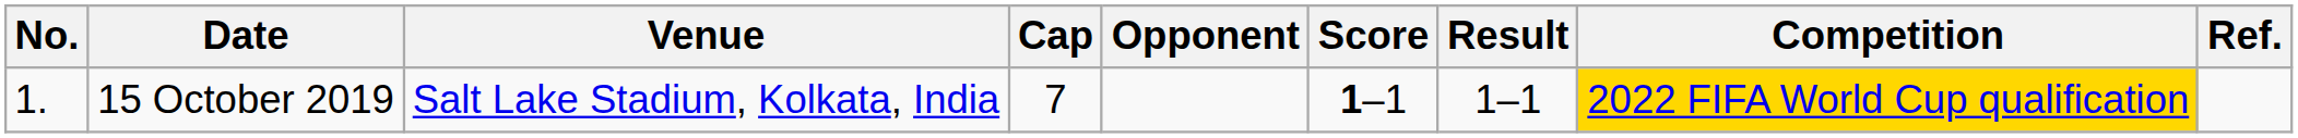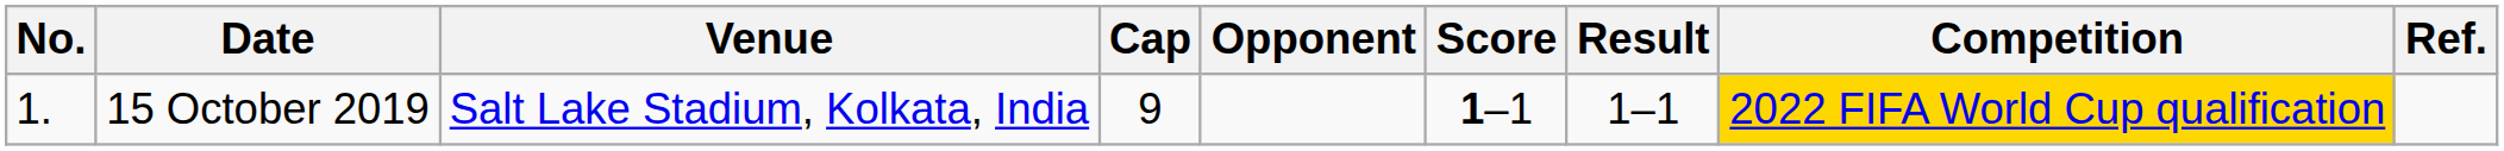 <table class="wikitable" style="font-size:">
 <tr>
 <th>No.</th>
 <th>Date</th>
 <th>Venue</th>
 <th>Cap</th>
 <th>Opponent</th>
 <th>Score</th>
 <th>Result</th>
 <th>Competition</th>
 <th>Ref.</th>
 </tr>
 <tr>
 <td>1.</td>
 <td>15 October 2019</td>
 <td><a href='#'>Salt Lake Stadium</a>, <a href='#'>Kolkata</a>, <a href='#'>India</a></td>
-<td align=center>7</td>
+<td align=center>9</td>
 <td></td>
 <td align=center><strong>1</strong>–1</td>
 <td align=center>1–1</td>
 <td style="background: gold;"><a href='#'>2022 FIFA World Cup qualification</a></td>
 <td></td>
 </tr>
 </table>
